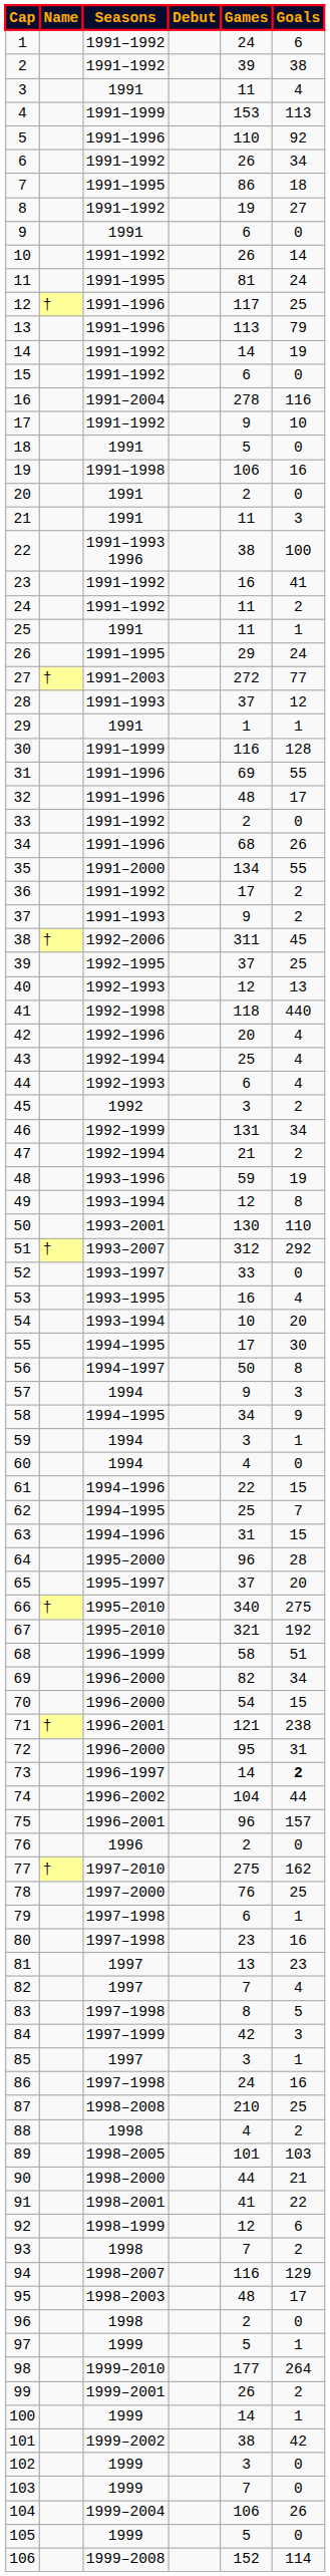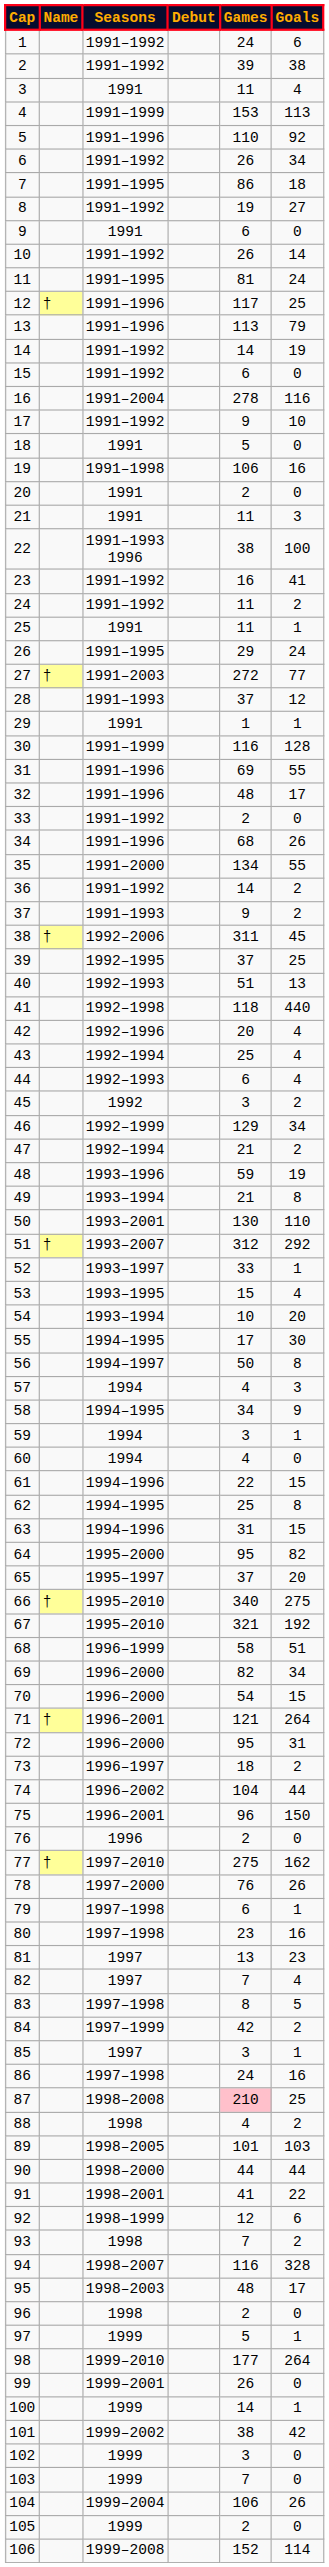 <table class="wikitable sortable" style="text-align:center">
 <tr>
 <th style="background:#060C2E; color: #FFAC00; border: solid #FF0018 2px;">Cap</th>
 <th style="background:#060C2E; color: #FFAC00; border: solid #FF0018 2px;">Name</th>
 <th style="background:#060C2E; color: #FFAC00; border: solid #FF0018 2px;">Seasons</th>
 <th style="background:#060C2E; color: #FFAC00; border: solid #FF0018 2px;">Debut</th>
 <th style="background:#060C2E; color: #FFAC00; border: solid #FF0018 2px;">Games</th>
 <th style="background:#060C2E; color: #FFAC00; border: solid #FF0018 2px;">Goals</th>
 </tr>
 <tr>
 <td>1</td>
 <td align=left></td>
 <td>1991–1992</td>
 <td></td>
 <td>24</td>
 <td>6</td>
 </tr>
 <tr>
 <td>2</td>
 <td align=left></td>
 <td>1991–1992</td>
 <td></td>
 <td>39</td>
 <td>38</td>
 </tr>
 <tr>
 <td>3</td>
 <td align=left></td>
 <td>1991</td>
 <td></td>
 <td>11</td>
 <td>4</td>
 </tr>
 <tr>
 <td>4</td>
 <td align=left></td>
 <td>1991–1999</td>
 <td></td>
 <td>153</td>
 <td>113</td>
 </tr>
 <tr>
 <td>5</td>
 <td align=left></td>
 <td>1991–1996</td>
 <td></td>
 <td>110</td>
 <td>92</td>
 </tr>
 <tr>
 <td>6</td>
 <td align=left></td>
 <td>1991–1992</td>
 <td></td>
 <td>26</td>
 <td>34</td>
 </tr>
 <tr>
 <td>7</td>
 <td align=left></td>
 <td>1991–1995</td>
 <td></td>
 <td>86</td>
 <td>18</td>
 </tr>
 <tr>
 <td>8</td>
 <td align=left></td>
 <td>1991–1992</td>
 <td></td>
 <td>19</td>
 <td>27</td>
 </tr>
 <tr>
 <td>9</td>
 <td align=left></td>
 <td>1991</td>
 <td></td>
 <td>6</td>
 <td>0</td>
 </tr>
 <tr>
 <td>10</td>
 <td align=left></td>
 <td>1991–1992</td>
 <td></td>
 <td>26</td>
 <td>14</td>
 </tr>
 <tr>
 <td>11</td>
 <td align=left></td>
 <td>1991–1995</td>
 <td></td>
 <td>81</td>
 <td>24</td>
 </tr>
 <tr>
 <td>12</td>
 <td align=left style="background:#FFFF99">†</td>
 <td>1991–1996</td>
 <td></td>
 <td>117</td>
 <td>25</td>
 </tr>
 <tr>
 <td>13</td>
 <td align=left></td>
 <td>1991–1996</td>
 <td></td>
 <td>113</td>
 <td>79</td>
 </tr>
 <tr>
 <td>14</td>
 <td align=left></td>
 <td>1991–1992</td>
 <td></td>
 <td>14</td>
 <td>19</td>
 </tr>
 <tr>
 <td>15</td>
 <td align=left></td>
 <td>1991–1992</td>
 <td></td>
 <td>6</td>
 <td>0</td>
 </tr>
 <tr>
 <td>16</td>
 <td align=left></td>
 <td>1991–2004</td>
 <td></td>
 <td>278</td>
 <td>116</td>
 </tr>
 <tr>
 <td>17</td>
 <td align=left></td>
 <td>1991–1992</td>
 <td></td>
 <td>9</td>
 <td>10</td>
 </tr>
 <tr>
 <td>18</td>
 <td align=left></td>
 <td>1991</td>
 <td></td>
 <td>5</td>
 <td>0</td>
 </tr>
 <tr>
 <td>19</td>
 <td align=left></td>
 <td>1991–1998</td>
 <td></td>
 <td>106</td>
 <td>16</td>
 </tr>
 <tr>
 <td>20</td>
 <td align=left></td>
 <td>1991</td>
 <td></td>
 <td>2</td>
 <td>0</td>
 </tr>
 <tr>
 <td>21</td>
 <td align=left></td>
 <td>1991</td>
 <td></td>
 <td>11</td>
 <td>3</td>
 </tr>
 <tr>
 <td>22</td>
 <td align=left></td>
 <td>1991–1993<br>1996</td>
 <td></td>
 <td>38</td>
 <td>100</td>
 </tr>
 <tr>
 <td>23</td>
 <td align=left></td>
 <td>1991–1992</td>
 <td></td>
 <td>16</td>
 <td>41</td>
 </tr>
 <tr>
 <td>24</td>
 <td align=left></td>
 <td>1991–1992</td>
 <td></td>
 <td>11</td>
 <td>2</td>
 </tr>
 <tr>
 <td>25</td>
 <td align=left></td>
 <td>1991</td>
 <td></td>
 <td>11</td>
 <td>1</td>
 </tr>
 <tr>
 <td>26</td>
 <td align=left></td>
 <td>1991–1995</td>
 <td></td>
 <td>29</td>
 <td>24</td>
 </tr>
 <tr>
 <td>27</td>
 <td align=left style="background:#FFFF99">†</td>
 <td>1991–2003</td>
 <td></td>
 <td>272</td>
 <td>77</td>
 </tr>
 <tr>
 <td>28</td>
 <td align=left></td>
 <td>1991–1993</td>
 <td></td>
 <td>37</td>
 <td>12</td>
 </tr>
 <tr>
 <td>29</td>
 <td align=left></td>
 <td>1991</td>
 <td></td>
 <td>1</td>
 <td>1</td>
 </tr>
 <tr>
 <td>30</td>
 <td align=left></td>
 <td>1991–1999</td>
 <td></td>
 <td>116</td>
 <td>128</td>
 </tr>
 <tr>
 <td>31</td>
 <td align=left></td>
 <td>1991–1996</td>
 <td></td>
 <td>69</td>
 <td>55</td>
 </tr>
 <tr>
 <td>32</td>
 <td align=left></td>
 <td>1991–1996</td>
 <td></td>
 <td>48</td>
 <td>17</td>
 </tr>
 <tr>
 <td>33</td>
 <td align=left></td>
 <td>1991–1992</td>
 <td></td>
 <td>2</td>
 <td>0</td>
 </tr>
 <tr>
 <td>34</td>
 <td align=left></td>
 <td>1991–1996</td>
 <td></td>
 <td>68</td>
 <td>26</td>
 </tr>
 <tr>
 <td>35</td>
 <td align=left></td>
 <td>1991–2000</td>
 <td></td>
 <td>134</td>
 <td>55</td>
 </tr>
 <tr>
 <td>36</td>
 <td align=left></td>
 <td>1991–1992</td>
 <td></td>
-<td>17</td>
+<td>14</td>
 <td>2</td>
 </tr>
 <tr>
 <td>37</td>
 <td align=left></td>
 <td>1991–1993</td>
 <td></td>
 <td>9</td>
 <td>2</td>
 </tr>
 <tr>
 <td>38</td>
 <td align=left style="background:#FFFF99">†</td>
 <td>1992–2006</td>
 <td></td>
 <td>311</td>
 <td>45</td>
 </tr>
 <tr>
 <td>39</td>
 <td align=left></td>
 <td>1992–1995</td>
 <td></td>
 <td>37</td>
 <td>25</td>
 </tr>
 <tr>
 <td>40</td>
 <td align=left></td>
 <td>1992–1993</td>
 <td></td>
-<td>12</td>
+<td>51</td>
 <td>13</td>
 </tr>
 <tr>
 <td>41</td>
 <td align=left></td>
 <td>1992–1998</td>
 <td></td>
 <td>118</td>
 <td>440</td>
 </tr>
 <tr>
 <td>42</td>
 <td align=left></td>
 <td>1992–1996</td>
 <td></td>
 <td>20</td>
 <td>4</td>
 </tr>
 <tr>
 <td>43</td>
 <td align=left></td>
 <td>1992–1994</td>
 <td></td>
 <td>25</td>
 <td>4</td>
 </tr>
 <tr>
 <td>44</td>
 <td align=left></td>
 <td>1992–1993</td>
 <td></td>
 <td>6</td>
 <td>4</td>
 </tr>
 <tr>
 <td>45</td>
 <td align=left></td>
 <td>1992</td>
 <td></td>
 <td>3</td>
 <td>2</td>
 </tr>
 <tr>
 <td>46</td>
 <td align=left></td>
 <td>1992–1999</td>
 <td></td>
-<td>131</td>
+<td>129</td>
 <td>34</td>
 </tr>
 <tr>
 <td>47</td>
 <td align=left></td>
 <td>1992–1994</td>
 <td></td>
 <td>21</td>
 <td>2</td>
 </tr>
 <tr>
 <td>48</td>
 <td align=left></td>
 <td>1993–1996</td>
 <td></td>
 <td>59</td>
 <td>19</td>
 </tr>
 <tr>
 <td>49</td>
 <td align=left></td>
 <td>1993–1994</td>
 <td></td>
-<td>12</td>
+<td>21</td>
 <td>8</td>
 </tr>
 <tr>
 <td>50</td>
 <td align=left></td>
 <td>1993–2001</td>
 <td></td>
 <td>130</td>
 <td>110</td>
 </tr>
 <tr>
 <td>51</td>
 <td align=left style="background:#FFFF99">†</td>
 <td>1993–2007</td>
 <td></td>
 <td>312</td>
 <td>292</td>
 </tr>
 <tr>
 <td>52</td>
 <td align=left></td>
 <td>1993–1997</td>
 <td></td>
 <td>33</td>
-<td>0</td>
+<td>1</td>
 </tr>
 <tr>
 <td>53</td>
 <td align=left></td>
 <td>1993–1995</td>
 <td></td>
-<td>16</td>
+<td>15</td>
 <td>4</td>
 </tr>
 <tr>
 <td>54</td>
 <td align=left></td>
 <td>1993–1994</td>
 <td></td>
 <td>10</td>
 <td>20</td>
 </tr>
 <tr>
 <td>55</td>
 <td align=left></td>
 <td>1994–1995</td>
 <td></td>
 <td>17</td>
 <td>30</td>
 </tr>
 <tr>
 <td>56</td>
 <td align=left></td>
 <td>1994–1997</td>
 <td></td>
 <td>50</td>
 <td>8</td>
 </tr>
 <tr>
 <td>57</td>
 <td align=left></td>
 <td>1994</td>
 <td></td>
-<td>9</td>
+<td>4</td>
 <td>3</td>
 </tr>
 <tr>
 <td>58</td>
 <td align=left></td>
 <td>1994–1995</td>
 <td></td>
 <td>34</td>
 <td>9</td>
 </tr>
 <tr>
 <td>59</td>
 <td align=left></td>
 <td>1994</td>
 <td></td>
 <td>3</td>
 <td>1</td>
 </tr>
 <tr>
 <td>60</td>
 <td align=left></td>
 <td>1994</td>
 <td></td>
 <td>4</td>
 <td>0</td>
 </tr>
 <tr>
 <td>61</td>
 <td align=left></td>
 <td>1994–1996</td>
 <td></td>
 <td>22</td>
 <td>15</td>
 </tr>
 <tr>
 <td>62</td>
 <td align=left></td>
 <td>1994–1995</td>
 <td></td>
 <td>25</td>
-<td>7</td>
+<td>8</td>
 </tr>
 <tr>
 <td>63</td>
 <td align=left></td>
 <td>1994–1996</td>
 <td></td>
 <td>31</td>
 <td>15</td>
 </tr>
 <tr>
 <td>64</td>
 <td align=left></td>
 <td>1995–2000</td>
 <td></td>
-<td>96</td>
-<td>28</td>
+<td>95</td>
+<td>82</td>
 </tr>
 <tr>
 <td>65</td>
 <td align=left></td>
 <td>1995–1997</td>
 <td></td>
 <td>37</td>
 <td>20</td>
 </tr>
 <tr>
 <td>66</td>
 <td align=left style="background:#FFFF99">†</td>
 <td>1995–2010</td>
 <td></td>
 <td>340</td>
 <td>275</td>
 </tr>
 <tr>
 <td>67</td>
 <td align=left></td>
 <td>1995–2010</td>
 <td></td>
 <td>321</td>
 <td>192</td>
 </tr>
 <tr>
 <td>68</td>
 <td align=left></td>
 <td>1996–1999</td>
 <td></td>
 <td>58</td>
 <td>51</td>
 </tr>
 <tr>
 <td>69</td>
 <td align=left></td>
 <td>1996–2000</td>
 <td></td>
 <td>82</td>
 <td>34</td>
 </tr>
 <tr>
 <td>70</td>
 <td align=left></td>
 <td>1996–2000</td>
 <td></td>
 <td>54</td>
 <td>15</td>
 </tr>
 <tr>
 <td>71</td>
 <td align=left style="background:#FFFF99">†</td>
 <td>1996–2001</td>
 <td></td>
 <td>121</td>
-<td>238</td>
+<td>264</td>
 </tr>
 <tr>
 <td>72</td>
 <td align=left></td>
 <td>1996–2000</td>
 <td></td>
 <td>95</td>
 <td>31</td>
 </tr>
 <tr>
 <td>73</td>
 <td align=left></td>
 <td>1996–1997</td>
 <td></td>
-<td>14</td>
-<td><strong>2</strong></td>
+<td>18</td>
+<td>2</td>
 </tr>
 <tr>
 <td>74</td>
 <td align=left></td>
 <td>1996–2002</td>
 <td></td>
 <td>104</td>
 <td>44</td>
 </tr>
 <tr>
 <td>75</td>
 <td align=left></td>
 <td>1996–2001</td>
 <td></td>
 <td>96</td>
-<td>157</td>
+<td>150</td>
 </tr>
 <tr>
 <td>76</td>
 <td align=left></td>
 <td>1996</td>
 <td></td>
 <td>2</td>
 <td>0</td>
 </tr>
 <tr>
 <td>77</td>
 <td align=left style="background:#FFFF99">†</td>
 <td>1997–2010</td>
 <td></td>
 <td>275</td>
 <td>162</td>
 </tr>
 <tr>
 <td>78</td>
 <td align=left></td>
 <td>1997–2000</td>
 <td></td>
 <td>76</td>
-<td>25</td>
+<td>26</td>
 </tr>
 <tr>
 <td>79</td>
 <td align=left></td>
 <td>1997–1998</td>
 <td></td>
 <td>6</td>
 <td>1</td>
 </tr>
 <tr>
 <td>80</td>
 <td align=left></td>
 <td>1997–1998</td>
 <td></td>
 <td>23</td>
 <td>16</td>
 </tr>
 <tr>
 <td>81</td>
 <td align=left></td>
 <td>1997</td>
 <td></td>
 <td>13</td>
 <td>23</td>
 </tr>
 <tr>
 <td>82</td>
 <td align=left></td>
 <td>1997</td>
 <td></td>
 <td>7</td>
 <td>4</td>
 </tr>
 <tr>
 <td>83</td>
 <td align=left></td>
 <td>1997–1998</td>
 <td></td>
 <td>8</td>
 <td>5</td>
 </tr>
 <tr>
 <td>84</td>
 <td align=left></td>
 <td>1997–1999</td>
 <td></td>
 <td>42</td>
-<td>3</td>
+<td>2</td>
 </tr>
 <tr>
 <td>85</td>
 <td align=left></td>
 <td>1997</td>
 <td></td>
 <td>3</td>
 <td>1</td>
 </tr>
 <tr>
 <td>86</td>
 <td align=left></td>
 <td>1997–1998</td>
 <td></td>
 <td>24</td>
 <td>16</td>
 </tr>
 <tr>
 <td>87</td>
 <td align=left></td>
 <td>1998–2008</td>
 <td></td>
-<td>210</td>
+<td style="background: pink;">210</td>
 <td>25</td>
 </tr>
 <tr>
 <td>88</td>
 <td align=left></td>
 <td>1998</td>
 <td></td>
 <td>4</td>
 <td>2</td>
 </tr>
 <tr>
 <td>89</td>
 <td align=left></td>
 <td>1998–2005</td>
 <td></td>
 <td>101</td>
 <td>103</td>
 </tr>
 <tr>
 <td>90</td>
 <td align=left></td>
 <td>1998–2000</td>
 <td></td>
 <td>44</td>
-<td>21</td>
+<td>44</td>
 </tr>
 <tr>
 <td>91</td>
 <td align=left></td>
 <td>1998–2001</td>
 <td></td>
 <td>41</td>
 <td>22</td>
 </tr>
 <tr>
 <td>92</td>
 <td align=left></td>
 <td>1998–1999</td>
 <td></td>
 <td>12</td>
 <td>6</td>
 </tr>
 <tr>
 <td>93</td>
 <td align=left></td>
 <td>1998</td>
 <td></td>
 <td>7</td>
 <td>2</td>
 </tr>
 <tr>
 <td>94</td>
 <td align=left></td>
 <td>1998–2007</td>
 <td></td>
 <td>116</td>
-<td>129</td>
+<td>328</td>
 </tr>
 <tr>
 <td>95</td>
 <td align=left></td>
 <td>1998–2003</td>
 <td></td>
 <td>48</td>
 <td>17</td>
 </tr>
 <tr>
 <td>96</td>
 <td align=left></td>
 <td>1998</td>
 <td></td>
 <td>2</td>
 <td>0</td>
 </tr>
 <tr>
 <td>97</td>
 <td align=left></td>
 <td>1999</td>
 <td></td>
 <td>5</td>
 <td>1</td>
 </tr>
 <tr>
 <td>98</td>
 <td align=left></td>
 <td>1999–2010</td>
 <td></td>
 <td>177</td>
 <td>264</td>
 </tr>
 <tr>
 <td>99</td>
 <td align=left></td>
 <td>1999–2001</td>
 <td></td>
 <td>26</td>
-<td>2</td>
+<td>0</td>
 </tr>
 <tr>
 <td>100</td>
 <td align=left></td>
 <td>1999</td>
 <td></td>
 <td>14</td>
 <td>1</td>
 </tr>
 <tr>
 <td>101</td>
 <td align=left></td>
 <td>1999–2002</td>
 <td></td>
 <td>38</td>
 <td>42</td>
 </tr>
 <tr>
 <td>102</td>
 <td align=left></td>
 <td>1999</td>
 <td></td>
 <td>3</td>
 <td>0</td>
 </tr>
 <tr>
 <td>103</td>
 <td align=left></td>
 <td>1999</td>
 <td></td>
 <td>7</td>
 <td>0</td>
 </tr>
 <tr>
 <td>104</td>
 <td align=left></td>
 <td>1999–2004</td>
 <td></td>
 <td>106</td>
 <td>26</td>
 </tr>
 <tr>
 <td>105</td>
 <td align=left></td>
 <td>1999</td>
 <td></td>
-<td>5</td>
+<td>2</td>
 <td>0</td>
 </tr>
 <tr>
 <td>106</td>
 <td align=left></td>
 <td>1999–2008</td>
 <td></td>
 <td>152</td>
 <td>114</td>
 </tr>
 </table>
